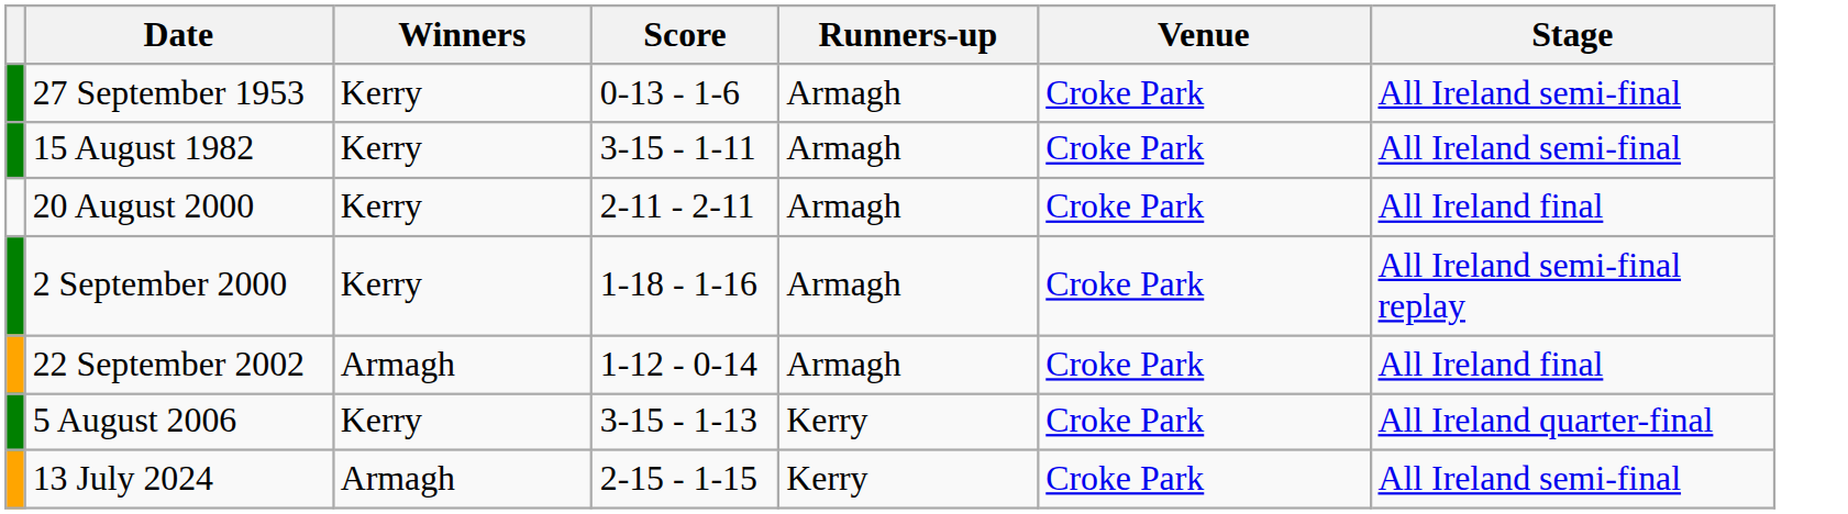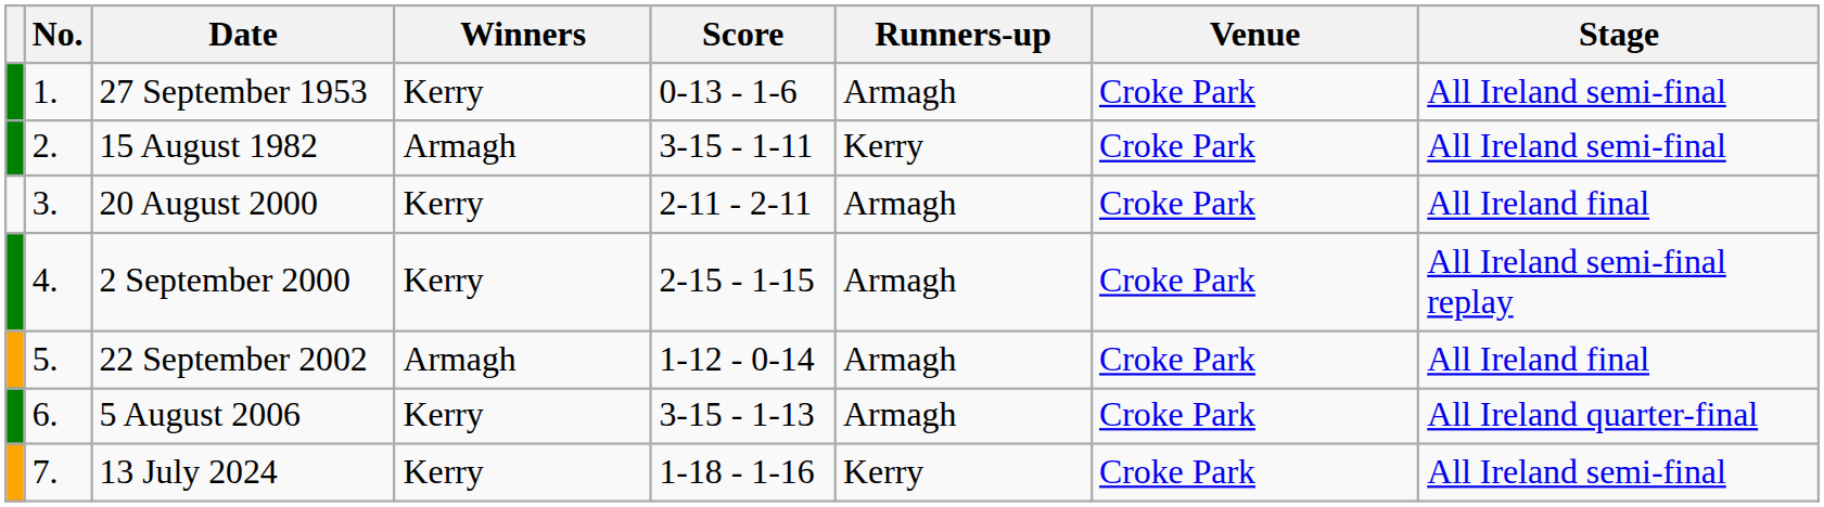 <table class="wikitable" style="font-size:90%">
 <tr>
 <th width=1></th>
+<th width=5>No.</th>
 <th width=120>Date</th>
 <th width=100>Winners</th>
 <th width=70>Score</th>
 <th width=100>Runners-up</th>
 <th width=130>Venue</th>
 <th width=160>Stage</th>
 </tr>
 <tr>
 <td style="background-color:green"></td>
+<td>1.</td>
 <td>27 September 1953</td>
 <td>Kerry</td>
 <td>0-13 - 1-6</td>
 <td>Armagh</td>
 <td><a href='#'>Croke Park</a></td>
 <td><a href='#'>All Ireland semi-final</a></td>
 </tr>
 <tr>
 <td style="background-color:green"></td>
+<td>2.</td>
 <td>15 August 1982</td>
+<td>Armagh</td>
+<td>3-15 - 1-11</td>
 <td>Kerry</td>
-<td>3-15 - 1-11</td>
-<td>Armagh</td>
 <td><a href='#'>Croke Park</a></td>
 <td><a href='#'>All Ireland semi-final</a></td>
 </tr>
 <tr>
 <td style="background-color:"></td>
+<td>3.</td>
 <td>20 August 2000</td>
 <td>Kerry</td>
 <td>2-11 - 2-11</td>
 <td>Armagh</td>
 <td><a href='#'>Croke Park</a></td>
 <td><a href='#'>All Ireland final</a></td>
 </tr>
 <tr>
 <td style="background-color:green"></td>
+<td>4.</td>
 <td>2 September 2000</td>
 <td>Kerry</td>
-<td>1-18 - 1-16</td>
+<td>2-15 - 1-15</td>
 <td>Armagh</td>
 <td><a href='#'>Croke Park</a></td>
 <td><a href='#'>All Ireland semi-final replay</a></td>
 </tr>
 <tr>
 <td style="background-color:orange"></td>
+<td>5.</td>
 <td>22 September 2002</td>
 <td>Armagh</td>
 <td>1-12 - 0-14</td>
 <td>Armagh</td>
 <td><a href='#'>Croke Park</a></td>
 <td><a href='#'>All Ireland final</a></td>
 </tr>
 <tr>
 <td style="background-color:green"></td>
+<td>6.</td>
 <td>5 August 2006</td>
 <td>Kerry</td>
 <td>3-15 - 1-13</td>
-<td>Kerry</td>
+<td>Armagh</td>
 <td><a href='#'>Croke Park</a></td>
 <td><a href='#'>All Ireland quarter-final</a></td>
 </tr>
 <tr>
 <td style="background-color:orange"></td>
+<td>7.</td>
 <td>13 July 2024</td>
-<td>Armagh</td>
-<td>2-15 - 1-15</td>
+<td>Kerry</td>
+<td>1-18 - 1-16</td>
 <td>Kerry</td>
 <td><a href='#'>Croke Park</a></td>
 <td><a href='#'>All Ireland semi-final</a></td>
 </tr>
 </table>
